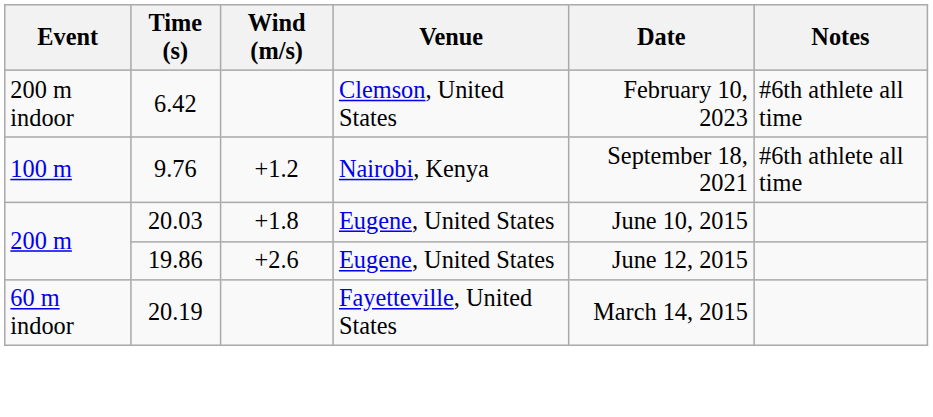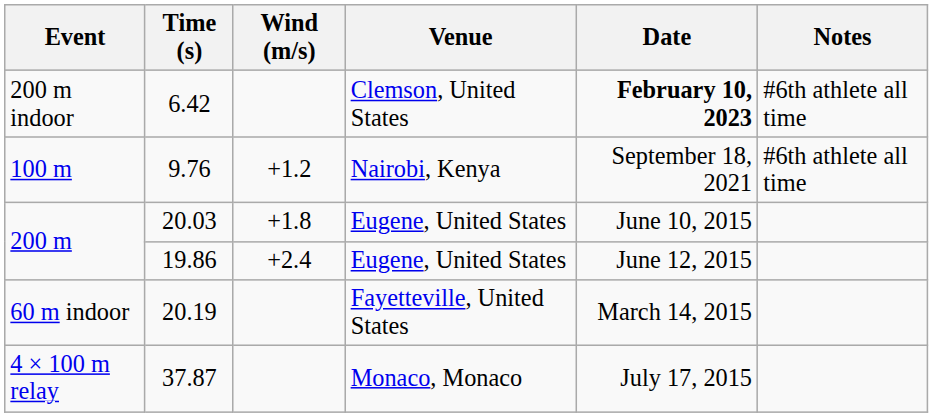 <table class="wikitable">
 <tr>
 <th>Event</th>
 <th>Time (s)</th>
 <th>Wind (m/s)</th>
 <th>Venue</th>
 <th>Date</th>
 <th>Notes</th>
 </tr>
 <tr>
 <td>200 m indoor</td>
 <td align=center>6.42</td>
 <td></td>
 <td><a href='#'>Clemson</a>, United States</td>
-<td align=right>February 10, 2023</td>
+<td align=right><strong>February 10, 2023</strong></td>
 <td>#6th athlete all time</td>
 </tr>
 <tr>
 <td><a href='#'>100 m</a></td>
 <td align=center>9.76 </td>
 <td align=center>+1.2</td>
 <td><a href='#'>Nairobi</a>, Kenya</td>
 <td align=right>September 18, 2021</td>
 <td>#6th athlete all time</td>
 </tr>
 <tr>
 <td rowspan=2><a href='#'>200 m</a></td>
 <td align=center>20.03</td>
 <td align=center>+1.8</td>
 <td><a href='#'>Eugene</a>, United States</td>
 <td align=right>June 10, 2015</td>
 <td></td>
 </tr>
 <tr>
 <td align=center>19.86 </td>
-<td align=center>+2.6</td>
+<td align=center>+2.4</td>
 <td><a href='#'>Eugene</a>, United States</td>
 <td align=right>June 12, 2015</td>
 <td></td>
 </tr>
 <tr>
 <td><a href='#'>60 m</a> indoor</td>
 <td align=center>20.19</td>
 <td></td>
 <td><a href='#'>Fayetteville</a>, United States</td>
 <td align=right>March 14, 2015</td>
 <td></td>
 </tr>
+<tr>
+<td><a href='#'>4 × 100 m relay</a></td>
+<td align=center>37.87</td>
+<td></td>
+<td><a href='#'>Monaco</a>, Monaco</td>
+<td align=right>July 17, 2015</td>
+<td></td>
+</tr>
 </table>
